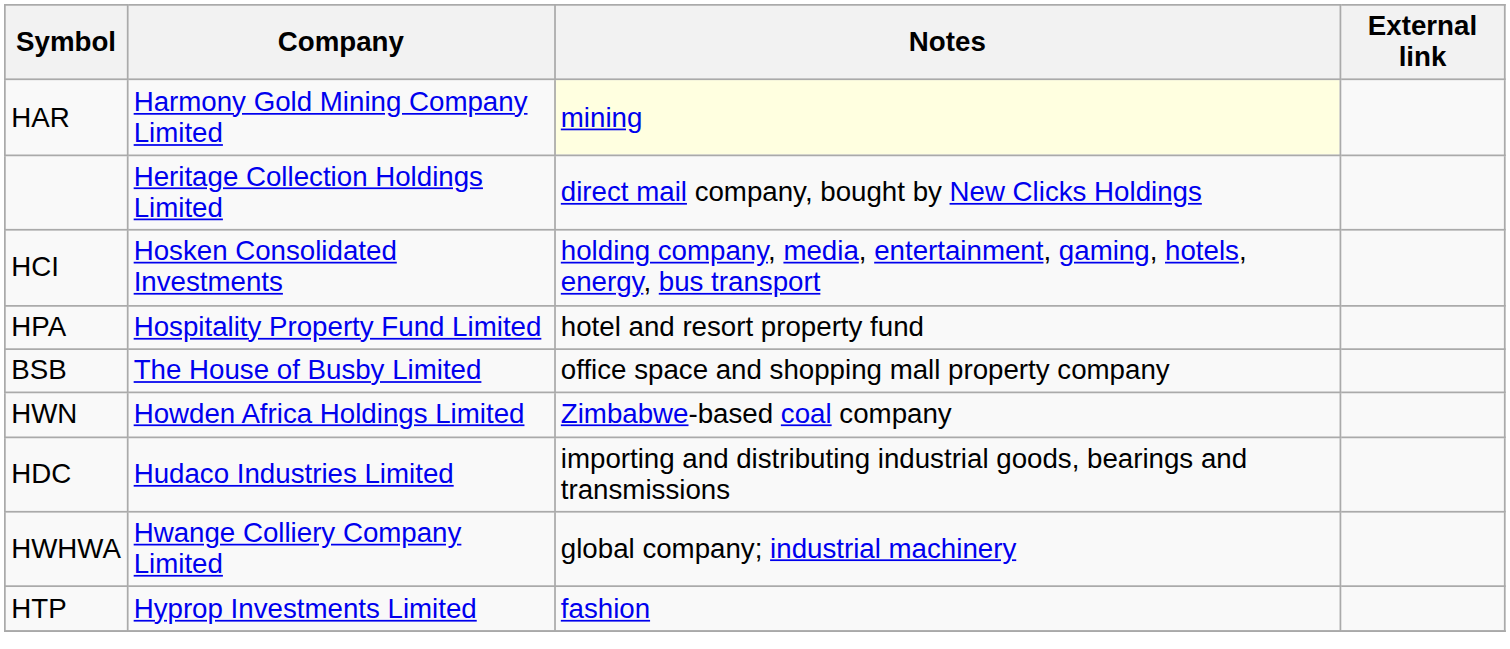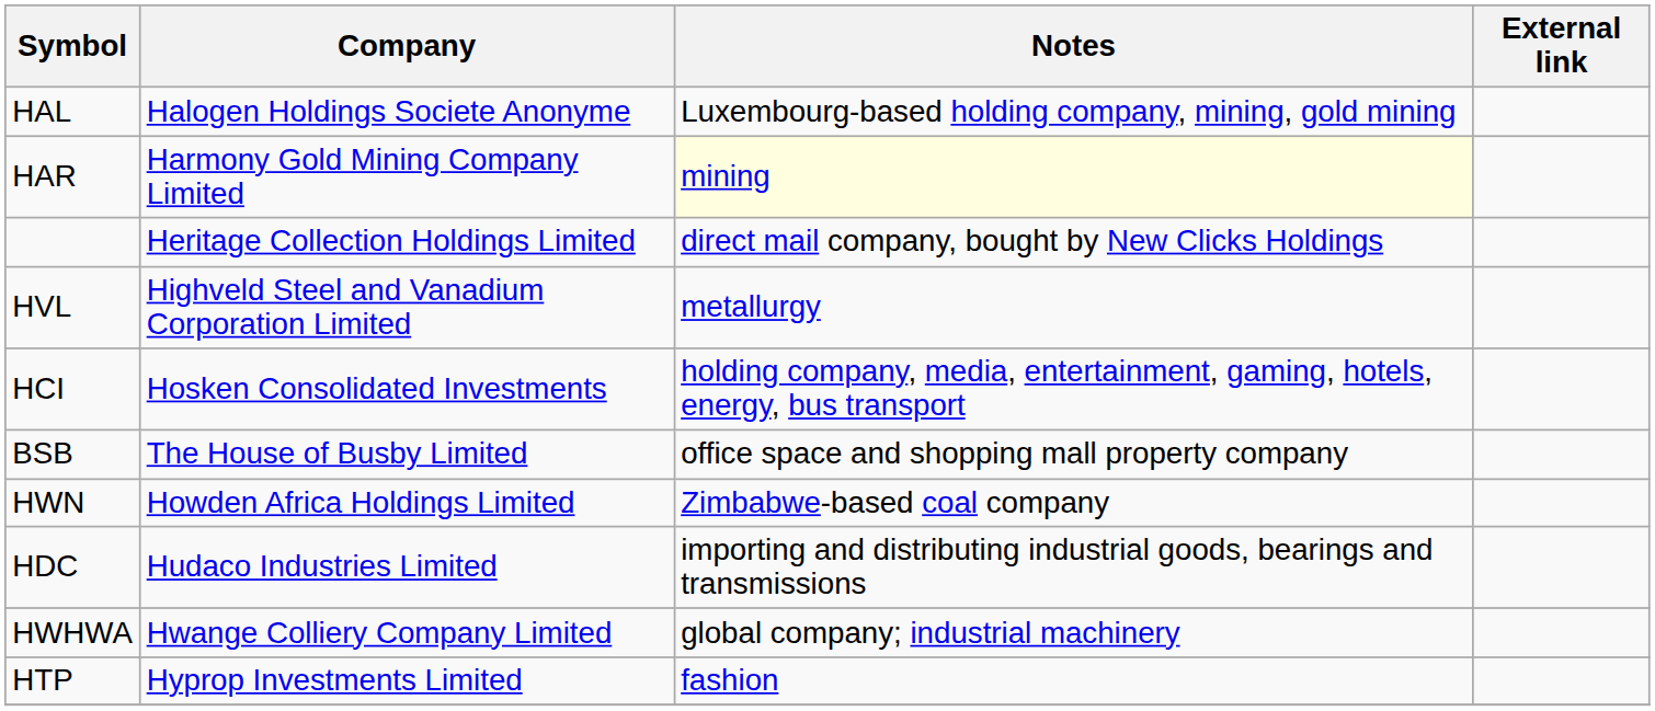 <table class="wikitable sortable">
 <tr>
 <th>Symbol</th>
 <th>Company</th>
 <th>Notes</th>
 <th>External link</th>
+</tr>
+<tr>
+<td>HAL</td>
+<td><a href='#'>Halogen Holdings Societe Anonyme</a></td>
+<td>Luxembourg-based <a href='#'>holding company</a>, <a href='#'>mining</a>, <a href='#'>gold mining</a></td>
+<td></td>
 </tr>
 <tr>
 <td>HAR</td>
 <td><a href='#'>Harmony Gold Mining Company Limited</a></td>
 <td style="background: lightyellow;"><a href='#'>mining</a></td>
 <td></td>
 </tr>
 <tr>
 <td></td>
 <td><a href='#'>Heritage Collection Holdings Limited</a></td>
 <td><a href='#'>direct mail</a> company, bought by <a href='#'>New Clicks Holdings</a></td>
 <td></td>
 </tr>
 <tr>
+<td>HVL</td>
+<td><a href='#'>Highveld Steel and Vanadium Corporation Limited</a></td>
+<td><a href='#'>metallurgy</a></td>
+<td></td>
+</tr>
+<tr>
 <td>HCI</td>
 <td><a href='#'>Hosken Consolidated Investments</a></td>
 <td><a href='#'>holding company</a>, <a href='#'>media</a>, <a href='#'>entertainment</a>, <a href='#'>gaming</a>, <a href='#'>hotels</a>, <a href='#'>energy</a>, <a href='#'>bus transport</a></td>
-<td></td>
-</tr>
-<tr>
-<td>HPA</td>
-<td><a href='#'>Hospitality Property Fund Limited</a></td>
-<td>hotel and resort property fund</td>
 <td></td>
 </tr>
 <tr>
 <td>BSB</td>
 <td><a href='#'>The House of Busby Limited</a></td>
 <td>office space and shopping mall property company</td>
 <td></td>
 </tr>
 <tr>
 <td>HWN</td>
 <td><a href='#'>Howden Africa Holdings Limited</a></td>
 <td><a href='#'>Zimbabwe</a>-based <a href='#'>coal</a> company</td>
 <td></td>
 </tr>
 <tr>
 <td>HDC</td>
 <td><a href='#'>Hudaco Industries Limited</a></td>
 <td>importing and distributing industrial goods, bearings and transmissions</td>
 <td></td>
 </tr>
 <tr>
 <td>HWHWA</td>
 <td><a href='#'>Hwange Colliery Company Limited</a></td>
 <td>global company; <a href='#'>industrial machinery</a></td>
 <td></td>
 </tr>
 <tr>
 <td>HTP</td>
 <td><a href='#'>Hyprop Investments Limited</a></td>
 <td><a href='#'>fashion</a></td>
 <td></td>
 </tr>
 <tr>
 </tr>
 </table>
